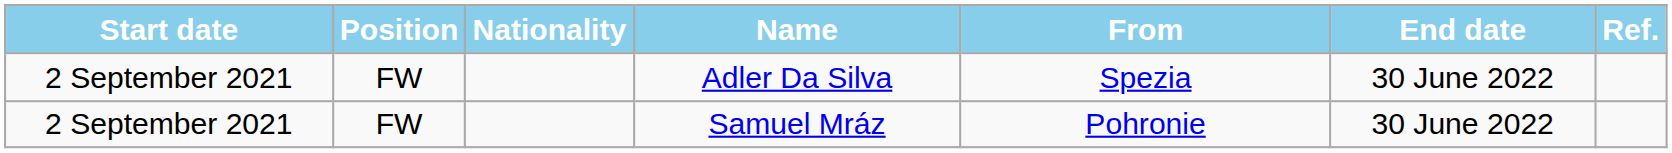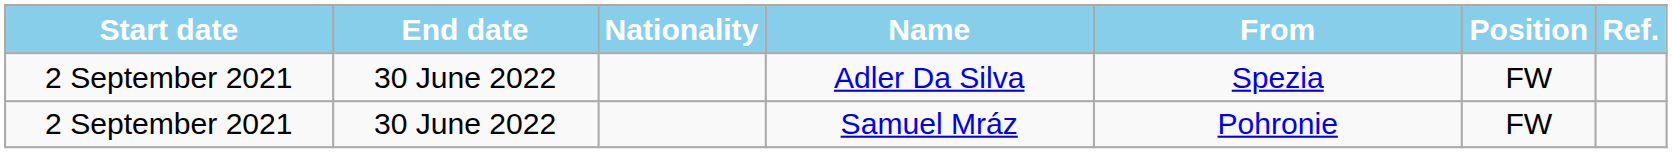 <table class="wikitable" style="text-align:center; font-size:90%; ">
 <tr>
 <th style="background:#87CEEB; color:#FFFFFF; width:150px;">Start date</th>
-<th style="background:#87CEEB; color:#FFFFFF; width:50px;">Position</th>
+<th style="background:#87CEEB; color:#FFFFFF; width:120px;">End date</th>
 <th style="background:#87CEEB; color:#FFFFFF; width:50px;">Nationality</th>
 <th style="background:#87CEEB; color:#FFFFFF; width:150px;">Name</th>
 <th style="background:#87CEEB; color:#FFFFFF; width:170px;">From</th>
-<th style="background:#87CEEB; color:#FFFFFF; width:120px;">End date</th>
+<th style="background:#87CEEB; color:#FFFFFF; width:50px;">Position</th>
 <th style="background:#87CEEB; color:#FFFFFF; width:25px;">Ref.</th>
 </tr>
 <tr>
 <td>2 September 2021</td>
-<td>FW</td>
+<td>30 June 2022</td>
 <td></td>
 <td><a href='#'>Adler Da Silva</a></td>
 <td> <a href='#'>Spezia</a></td>
-<td>30 June 2022</td>
+<td>FW</td>
 <td></td>
 </tr>
 <tr>
 <td>2 September 2021</td>
-<td>FW</td>
+<td>30 June 2022</td>
 <td></td>
 <td><a href='#'>Samuel Mráz</a></td>
 <td> <a href='#'>Pohronie</a></td>
-<td>30 June 2022</td>
+<td>FW</td>
 <td></td>
 </tr>
 </table>
